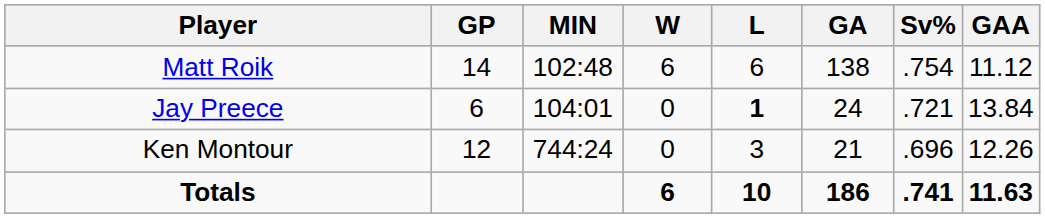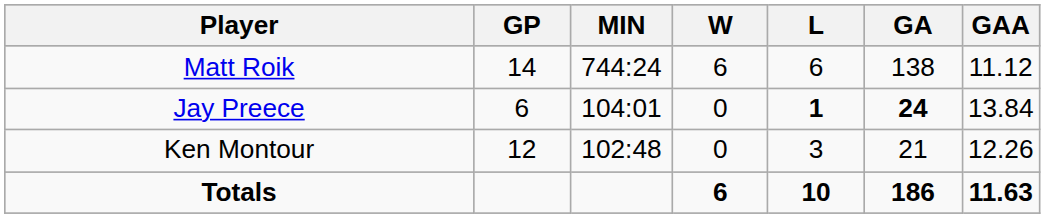 <table class="wikitable sortable" width="50%">
 <tr align="center"  bgcolor="#dddddd">
 <th width="50%">Player</th>
 <th width="10%">GP</th>
 <th width="10%">MIN</th>
 <th width="10%">W</th>
 <th width="10%">L</th>
 <th width="10%">GA</th>
-<th width="10%">Sv%</th>
 <th width="10%">GAA</th>
 </tr>
 <tr align=center>
 <td><a href='#'>Matt Roik</a></td>
 <td>14</td>
-<td>102:48</td>
+<td>744:24</td>
 <td>6</td>
 <td>6</td>
 <td>138</td>
-<td>.754</td>
 <td>11.12</td>
 </tr>
 <tr align=center>
 <td><a href='#'>Jay Preece</a></td>
 <td>6</td>
 <td>104:01</td>
 <td>0</td>
 <td><strong>1</strong></td>
-<td>24</td>
-<td>.721</td>
+<td><strong>24</strong></td>
 <td>13.84</td>
 </tr>
 <tr align=center>
 <td>Ken Montour</td>
 <td>12</td>
-<td>744:24</td>
+<td>102:48</td>
 <td>0</td>
 <td>3</td>
 <td>21</td>
-<td>.696</td>
 <td>12.26</td>
 </tr>
 <tr align=center>
 <td><strong>Totals</strong></td>
 <td></td>
 <td></td>
 <td><strong>6</strong></td>
 <td><strong>10</strong></td>
 <td><strong> 186</strong></td>
-<td><strong> .741</strong></td>
 <td><strong> 11.63</strong></td>
 </tr>
 </table>
